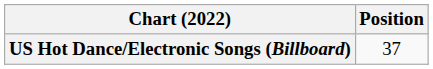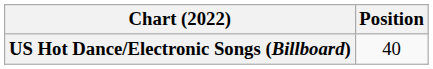 <table class="wikitable plainrowheaders" style="text-align:center">
 <tr>
 <th scope="col">Chart (2022)</th>
 <th scope="col">Position</th>
 </tr>
 <tr>
 <th scope="row">US Hot Dance/Electronic Songs (<em>Billboard</em>)</th>
-<td>37</td>
+<td>40</td>
 </tr>
 </table>
